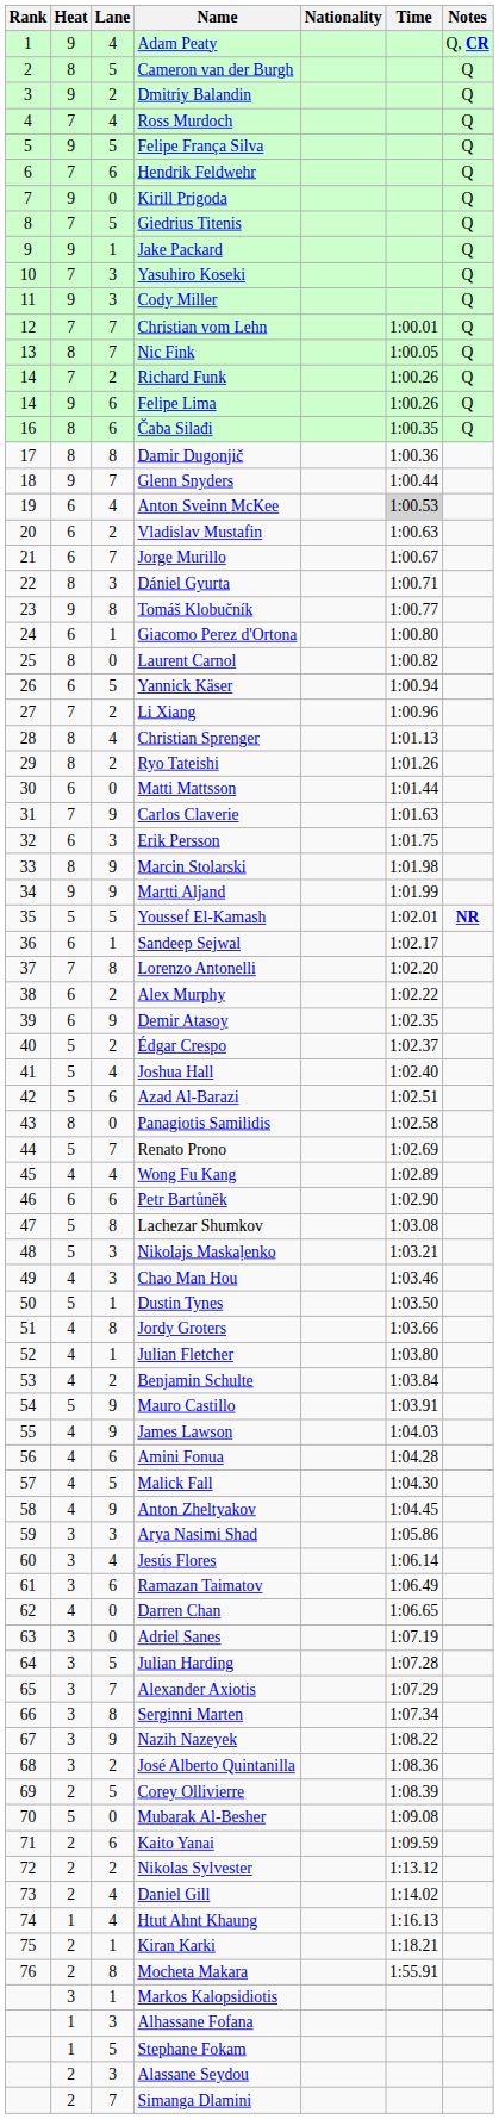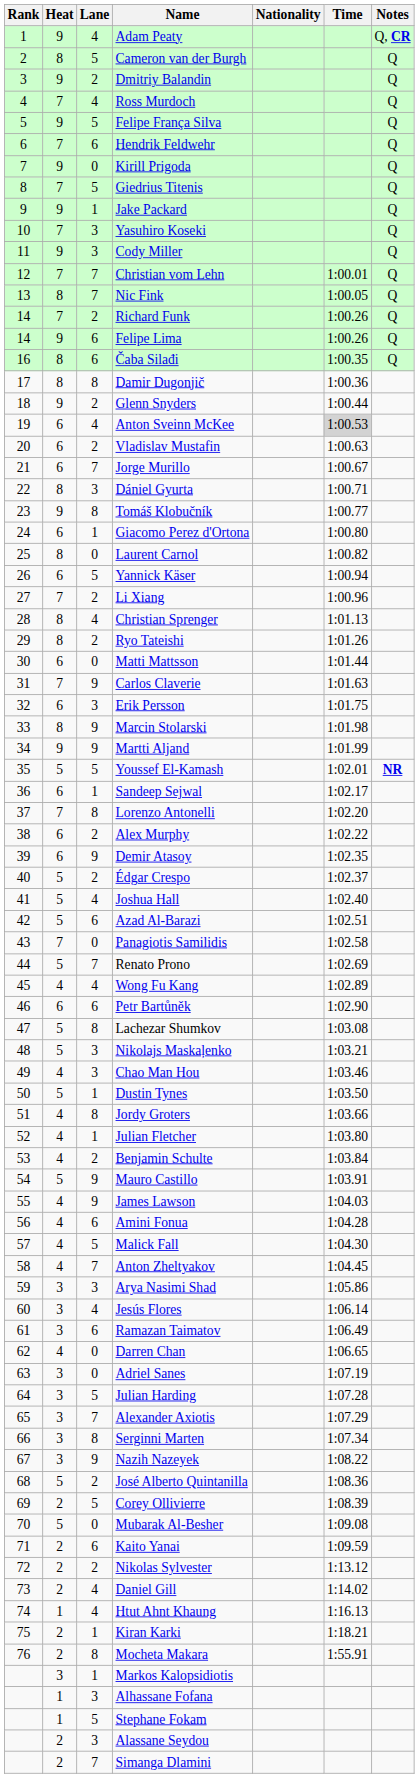 <table class="wikitable sortable" style="text-align:center">
 <tr>
 <th>Rank</th>
 <th>Heat</th>
 <th>Lane</th>
 <th>Name</th>
 <th>Nationality</th>
 <th>Time</th>
 <th>Notes</th>
 </tr>
 <tr bgcolor=ccffcc>
 <td>1</td>
 <td>9</td>
 <td>4</td>
 <td align=left><a href='#'>Adam Peaty</a></td>
 <td align=left></td>
 <td></td>
 <td>Q, <strong><a href='#'>CR</a></strong></td>
 </tr>
 <tr bgcolor=ccffcc>
 <td>2</td>
 <td>8</td>
 <td>5</td>
 <td align=left><a href='#'>Cameron van der Burgh</a></td>
 <td align=left></td>
 <td></td>
 <td>Q</td>
 </tr>
 <tr bgcolor=ccffcc>
 <td>3</td>
 <td>9</td>
 <td>2</td>
 <td align=left><a href='#'>Dmitriy Balandin</a></td>
 <td align=left></td>
 <td></td>
 <td>Q</td>
 </tr>
 <tr bgcolor=ccffcc>
 <td>4</td>
 <td>7</td>
 <td>4</td>
 <td align=left><a href='#'>Ross Murdoch</a></td>
 <td align=left></td>
 <td></td>
 <td>Q</td>
 </tr>
 <tr bgcolor=ccffcc>
 <td>5</td>
 <td>9</td>
 <td>5</td>
 <td align=left><a href='#'>Felipe França Silva</a></td>
 <td align=left></td>
 <td></td>
 <td>Q</td>
 </tr>
 <tr bgcolor=ccffcc>
 <td>6</td>
 <td>7</td>
 <td>6</td>
 <td align=left><a href='#'>Hendrik Feldwehr</a></td>
 <td align=left></td>
 <td></td>
 <td>Q</td>
 </tr>
 <tr bgcolor=ccffcc>
 <td>7</td>
 <td>9</td>
 <td>0</td>
 <td align=left><a href='#'>Kirill Prigoda</a></td>
 <td align=left></td>
 <td></td>
 <td>Q</td>
 </tr>
 <tr bgcolor=ccffcc>
 <td>8</td>
 <td>7</td>
 <td>5</td>
 <td align=left><a href='#'>Giedrius Titenis</a></td>
 <td align=left></td>
 <td></td>
 <td>Q</td>
 </tr>
 <tr bgcolor=ccffcc>
 <td>9</td>
 <td>9</td>
 <td>1</td>
 <td align=left><a href='#'>Jake Packard</a></td>
 <td align=left></td>
 <td></td>
 <td>Q</td>
 </tr>
 <tr bgcolor=ccffcc>
 <td>10</td>
 <td>7</td>
 <td>3</td>
 <td align=left><a href='#'>Yasuhiro Koseki</a></td>
 <td align=left></td>
 <td></td>
 <td>Q</td>
 </tr>
 <tr bgcolor=ccffcc>
 <td>11</td>
 <td>9</td>
 <td>3</td>
 <td align=left><a href='#'>Cody Miller</a></td>
 <td align=left></td>
 <td></td>
 <td>Q</td>
 </tr>
 <tr bgcolor=ccffcc>
 <td>12</td>
 <td>7</td>
 <td>7</td>
 <td align=left><a href='#'>Christian vom Lehn</a></td>
 <td align=left></td>
 <td>1:00.01</td>
 <td>Q</td>
 </tr>
 <tr bgcolor=ccffcc>
 <td>13</td>
 <td>8</td>
 <td>7</td>
 <td align=left><a href='#'>Nic Fink</a></td>
 <td align=left></td>
 <td>1:00.05</td>
 <td>Q</td>
 </tr>
 <tr bgcolor=ccffcc>
 <td>14</td>
 <td>7</td>
 <td>2</td>
 <td align=left><a href='#'>Richard Funk</a></td>
 <td align=left></td>
 <td>1:00.26</td>
 <td>Q</td>
 </tr>
 <tr bgcolor=ccffcc>
 <td>14</td>
 <td>9</td>
 <td>6</td>
 <td align=left><a href='#'>Felipe Lima</a></td>
 <td align=left></td>
 <td>1:00.26</td>
 <td>Q</td>
 </tr>
 <tr bgcolor=ccffcc>
 <td>16</td>
 <td>8</td>
 <td>6</td>
 <td align=left><a href='#'>Čaba Silađi</a></td>
 <td align=left></td>
 <td>1:00.35</td>
 <td>Q</td>
 </tr>
 <tr>
 <td>17</td>
 <td>8</td>
 <td>8</td>
 <td align=left><a href='#'>Damir Dugonjič</a></td>
 <td align=left></td>
 <td>1:00.36</td>
 <td></td>
 </tr>
 <tr>
 <td>18</td>
 <td>9</td>
-<td>7</td>
+<td>2</td>
 <td align=left><a href='#'>Glenn Snyders</a></td>
 <td align=left></td>
 <td>1:00.44</td>
 <td></td>
 </tr>
 <tr>
 <td>19</td>
 <td>6</td>
 <td>4</td>
 <td align=left><a href='#'>Anton Sveinn McKee</a></td>
 <td align=left></td>
 <td style="background: lightgrey;">1:00.53</td>
 <td></td>
 </tr>
 <tr>
 <td>20</td>
 <td>6</td>
 <td>2</td>
 <td align=left><a href='#'>Vladislav Mustafin</a></td>
 <td align=left></td>
 <td>1:00.63</td>
 <td></td>
 </tr>
 <tr>
 <td>21</td>
 <td>6</td>
 <td>7</td>
 <td align=left><a href='#'>Jorge Murillo</a></td>
 <td align=left></td>
 <td>1:00.67</td>
 <td></td>
 </tr>
 <tr>
 <td>22</td>
 <td>8</td>
 <td>3</td>
 <td align=left><a href='#'>Dániel Gyurta</a></td>
 <td align=left></td>
 <td>1:00.71</td>
 <td></td>
 </tr>
 <tr>
 <td>23</td>
 <td>9</td>
 <td>8</td>
 <td align=left><a href='#'>Tomáš Klobučník</a></td>
 <td align=left></td>
 <td>1:00.77</td>
 <td></td>
 </tr>
 <tr>
 <td>24</td>
 <td>6</td>
 <td>1</td>
 <td align=left><a href='#'>Giacomo Perez d'Ortona</a></td>
 <td align=left></td>
 <td>1:00.80</td>
 <td></td>
 </tr>
 <tr>
 <td>25</td>
 <td>8</td>
 <td>0</td>
 <td align=left><a href='#'>Laurent Carnol</a></td>
 <td align=left></td>
 <td>1:00.82</td>
 <td></td>
 </tr>
 <tr>
 <td>26</td>
 <td>6</td>
 <td>5</td>
 <td align=left><a href='#'>Yannick Käser</a></td>
 <td align=left></td>
 <td>1:00.94</td>
 <td></td>
 </tr>
 <tr>
 <td>27</td>
 <td>7</td>
 <td>2</td>
 <td align=left><a href='#'>Li Xiang</a></td>
 <td align=left></td>
 <td>1:00.96</td>
 <td></td>
 </tr>
 <tr>
 <td>28</td>
 <td>8</td>
 <td>4</td>
 <td align=left><a href='#'>Christian Sprenger</a></td>
 <td align=left></td>
 <td>1:01.13</td>
 <td></td>
 </tr>
 <tr>
 <td>29</td>
 <td>8</td>
 <td>2</td>
 <td align=left><a href='#'>Ryo Tateishi</a></td>
 <td align=left></td>
 <td>1:01.26</td>
 <td></td>
 </tr>
 <tr>
 <td>30</td>
 <td>6</td>
 <td>0</td>
 <td align=left><a href='#'>Matti Mattsson</a></td>
 <td align=left></td>
 <td>1:01.44</td>
 <td></td>
 </tr>
 <tr>
 <td>31</td>
 <td>7</td>
 <td>9</td>
 <td align=left><a href='#'>Carlos Claverie</a></td>
 <td align=left></td>
 <td>1:01.63</td>
 <td></td>
 </tr>
 <tr>
 <td>32</td>
 <td>6</td>
 <td>3</td>
 <td align=left><a href='#'>Erik Persson</a></td>
 <td align=left></td>
 <td>1:01.75</td>
 <td></td>
 </tr>
 <tr>
 <td>33</td>
 <td>8</td>
 <td>9</td>
 <td align=left><a href='#'>Marcin Stolarski</a></td>
 <td align=left></td>
 <td>1:01.98</td>
 <td></td>
 </tr>
 <tr>
 <td>34</td>
 <td>9</td>
 <td>9</td>
 <td align=left><a href='#'>Martti Aljand</a></td>
 <td align=left></td>
 <td>1:01.99</td>
 <td></td>
 </tr>
 <tr>
 <td>35</td>
 <td>5</td>
 <td>5</td>
 <td align=left><a href='#'>Youssef El-Kamash</a></td>
 <td align=left></td>
 <td>1:02.01</td>
 <td><strong><a href='#'>NR</a></strong></td>
 </tr>
 <tr>
 <td>36</td>
 <td>6</td>
 <td>1</td>
 <td align=left><a href='#'>Sandeep Sejwal</a></td>
 <td align=left></td>
 <td>1:02.17</td>
 <td></td>
 </tr>
 <tr>
 <td>37</td>
 <td>7</td>
 <td>8</td>
 <td align=left><a href='#'>Lorenzo Antonelli</a></td>
 <td align=left></td>
 <td>1:02.20</td>
 <td></td>
 </tr>
 <tr>
 <td>38</td>
 <td>6</td>
 <td>2</td>
 <td align=left><a href='#'>Alex Murphy</a></td>
 <td align=left></td>
 <td>1:02.22</td>
 <td></td>
 </tr>
 <tr>
 <td>39</td>
 <td>6</td>
 <td>9</td>
 <td align=left><a href='#'>Demir Atasoy</a></td>
 <td align=left></td>
 <td>1:02.35</td>
 <td></td>
 </tr>
 <tr>
 <td>40</td>
 <td>5</td>
 <td>2</td>
 <td align=left><a href='#'>Édgar Crespo</a></td>
 <td align=left></td>
 <td>1:02.37</td>
 <td></td>
 </tr>
 <tr>
 <td>41</td>
 <td>5</td>
 <td>4</td>
 <td align=left><a href='#'>Joshua Hall</a></td>
 <td align=left></td>
 <td>1:02.40</td>
 <td></td>
 </tr>
 <tr>
 <td>42</td>
 <td>5</td>
 <td>6</td>
 <td align=left><a href='#'>Azad Al-Barazi</a></td>
 <td align=left></td>
 <td>1:02.51</td>
 <td></td>
 </tr>
 <tr>
 <td>43</td>
-<td>8</td>
+<td>7</td>
 <td>0</td>
 <td align=left><a href='#'>Panagiotis Samilidis</a></td>
 <td align=left></td>
 <td>1:02.58</td>
 <td></td>
 </tr>
 <tr>
 <td>44</td>
 <td>5</td>
 <td>7</td>
 <td align=left>Renato Prono</td>
 <td align=left></td>
 <td>1:02.69</td>
 <td></td>
 </tr>
 <tr>
 <td>45</td>
 <td>4</td>
 <td>4</td>
 <td align=left><a href='#'>Wong Fu Kang</a></td>
 <td align=left></td>
 <td>1:02.89</td>
 <td></td>
 </tr>
 <tr>
 <td>46</td>
 <td>6</td>
 <td>6</td>
 <td align=left><a href='#'>Petr Bartůněk</a></td>
 <td align=left></td>
 <td>1:02.90</td>
 <td></td>
 </tr>
 <tr>
 <td>47</td>
 <td>5</td>
 <td>8</td>
 <td align=left>Lachezar Shumkov</td>
 <td align=left></td>
 <td>1:03.08</td>
 <td></td>
 </tr>
 <tr>
 <td>48</td>
 <td>5</td>
 <td>3</td>
 <td align=left><a href='#'>Nikolajs Maskaļenko</a></td>
 <td align=left></td>
 <td>1:03.21</td>
 <td></td>
 </tr>
 <tr>
 <td>49</td>
 <td>4</td>
 <td>3</td>
 <td align=left><a href='#'>Chao Man Hou</a></td>
 <td align=left></td>
 <td>1:03.46</td>
 <td></td>
 </tr>
 <tr>
 <td>50</td>
 <td>5</td>
 <td>1</td>
 <td align=left><a href='#'>Dustin Tynes</a></td>
 <td align=left></td>
 <td>1:03.50</td>
 <td></td>
 </tr>
 <tr>
 <td>51</td>
 <td>4</td>
 <td>8</td>
 <td align=left><a href='#'>Jordy Groters</a></td>
 <td align=left></td>
 <td>1:03.66</td>
 <td></td>
 </tr>
 <tr>
 <td>52</td>
 <td>4</td>
 <td>1</td>
 <td align=left><a href='#'>Julian Fletcher</a></td>
 <td align=left></td>
 <td>1:03.80</td>
 <td></td>
 </tr>
 <tr>
 <td>53</td>
 <td>4</td>
 <td>2</td>
 <td align=left><a href='#'>Benjamin Schulte</a></td>
 <td align=left></td>
 <td>1:03.84</td>
 <td></td>
 </tr>
 <tr>
 <td>54</td>
 <td>5</td>
 <td>9</td>
 <td align=left><a href='#'>Mauro Castillo</a></td>
 <td align=left></td>
 <td>1:03.91</td>
 <td></td>
 </tr>
 <tr>
 <td>55</td>
 <td>4</td>
 <td>9</td>
 <td align=left><a href='#'>James Lawson</a></td>
 <td align=left></td>
 <td>1:04.03</td>
 <td></td>
 </tr>
 <tr>
 <td>56</td>
 <td>4</td>
 <td>6</td>
 <td align=left><a href='#'>Amini Fonua</a></td>
 <td align=left></td>
 <td>1:04.28</td>
 <td></td>
 </tr>
 <tr>
 <td>57</td>
 <td>4</td>
 <td>5</td>
 <td align=left><a href='#'>Malick Fall</a></td>
 <td align=left></td>
 <td>1:04.30</td>
 <td></td>
 </tr>
 <tr>
 <td>58</td>
 <td>4</td>
-<td>9</td>
+<td>7</td>
 <td align=left><a href='#'>Anton Zheltyakov</a></td>
 <td align=left></td>
 <td>1:04.45</td>
 <td></td>
 </tr>
 <tr>
 <td>59</td>
 <td>3</td>
 <td>3</td>
 <td align=left><a href='#'>Arya Nasimi Shad</a></td>
 <td align=left></td>
 <td>1:05.86</td>
 <td></td>
 </tr>
 <tr>
 <td>60</td>
 <td>3</td>
 <td>4</td>
 <td align=left><a href='#'>Jesús Flores</a></td>
 <td align=left></td>
 <td>1:06.14</td>
 <td></td>
 </tr>
 <tr>
 <td>61</td>
 <td>3</td>
 <td>6</td>
 <td align=left><a href='#'>Ramazan Taimatov</a></td>
 <td align=left></td>
 <td>1:06.49</td>
 <td></td>
 </tr>
 <tr>
 <td>62</td>
 <td>4</td>
 <td>0</td>
 <td align=left><a href='#'>Darren Chan</a></td>
 <td align=left></td>
 <td>1:06.65</td>
 <td></td>
 </tr>
 <tr>
 <td>63</td>
 <td>3</td>
 <td>0</td>
 <td align=left><a href='#'>Adriel Sanes</a></td>
 <td align=left></td>
 <td>1:07.19</td>
 <td></td>
 </tr>
 <tr>
 <td>64</td>
 <td>3</td>
 <td>5</td>
 <td align=left><a href='#'>Julian Harding</a></td>
 <td align=left></td>
 <td>1:07.28</td>
 <td></td>
 </tr>
 <tr>
 <td>65</td>
 <td>3</td>
 <td>7</td>
 <td align=left><a href='#'>Alexander Axiotis</a></td>
 <td align=left></td>
 <td>1:07.29</td>
 <td></td>
 </tr>
 <tr>
 <td>66</td>
 <td>3</td>
 <td>8</td>
 <td align=left><a href='#'>Serginni Marten</a></td>
 <td align=left></td>
 <td>1:07.34</td>
 <td></td>
 </tr>
 <tr>
 <td>67</td>
 <td>3</td>
 <td>9</td>
 <td align=left><a href='#'>Nazih Nazeyek</a></td>
 <td align=left></td>
 <td>1:08.22</td>
 <td></td>
 </tr>
 <tr>
 <td>68</td>
-<td>3</td>
+<td>5</td>
 <td>2</td>
 <td align=left><a href='#'>José Alberto Quintanilla</a></td>
 <td align=left></td>
 <td>1:08.36</td>
 <td></td>
 </tr>
 <tr>
 <td>69</td>
 <td>2</td>
 <td>5</td>
 <td align=left><a href='#'>Corey Ollivierre</a></td>
 <td align=left></td>
 <td>1:08.39</td>
 <td></td>
 </tr>
 <tr>
 <td>70</td>
 <td>5</td>
 <td>0</td>
 <td align=left><a href='#'>Mubarak Al-Besher</a></td>
 <td align=left></td>
 <td>1:09.08</td>
 <td></td>
 </tr>
 <tr>
 <td>71</td>
 <td>2</td>
 <td>6</td>
 <td align=left><a href='#'>Kaito Yanai</a></td>
 <td align=left></td>
 <td>1:09.59</td>
 <td></td>
 </tr>
 <tr>
 <td>72</td>
 <td>2</td>
 <td>2</td>
 <td align=left><a href='#'>Nikolas Sylvester</a></td>
 <td align=left></td>
 <td>1:13.12</td>
 <td></td>
 </tr>
 <tr>
 <td>73</td>
 <td>2</td>
 <td>4</td>
 <td align=left><a href='#'>Daniel Gill</a></td>
 <td align=left></td>
 <td>1:14.02</td>
 <td></td>
 </tr>
 <tr>
 <td>74</td>
 <td>1</td>
 <td>4</td>
 <td align=left><a href='#'>Htut Ahnt Khaung</a></td>
 <td align=left></td>
 <td>1:16.13</td>
 <td></td>
 </tr>
 <tr>
 <td>75</td>
 <td>2</td>
 <td>1</td>
 <td align=left><a href='#'>Kiran Karki</a></td>
 <td align=left></td>
 <td>1:18.21</td>
 <td></td>
 </tr>
 <tr>
 <td>76</td>
 <td>2</td>
 <td>8</td>
 <td align=left><a href='#'>Mocheta Makara</a></td>
 <td align=left></td>
 <td>1:55.91</td>
 <td></td>
 </tr>
 <tr>
 <td></td>
 <td>3</td>
 <td>1</td>
 <td align=left><a href='#'>Markos Kalopsidiotis</a></td>
 <td align=left></td>
 <td></td>
 <td></td>
 </tr>
 <tr>
 <td></td>
 <td>1</td>
 <td>3</td>
 <td align=left><a href='#'>Alhassane Fofana</a></td>
 <td align=left></td>
 <td></td>
 <td></td>
 </tr>
 <tr>
 <td></td>
 <td>1</td>
 <td>5</td>
 <td align=left><a href='#'>Stephane Fokam</a></td>
 <td align=left></td>
 <td></td>
 <td></td>
 </tr>
 <tr>
 <td></td>
 <td>2</td>
 <td>3</td>
 <td align=left><a href='#'>Alassane Seydou</a></td>
 <td align=left></td>
 <td></td>
 <td></td>
 </tr>
 <tr>
 <td></td>
 <td>2</td>
 <td>7</td>
 <td align=left><a href='#'>Simanga Dlamini</a></td>
 <td align=left></td>
 <td></td>
 <td></td>
 </tr>
 </table>
